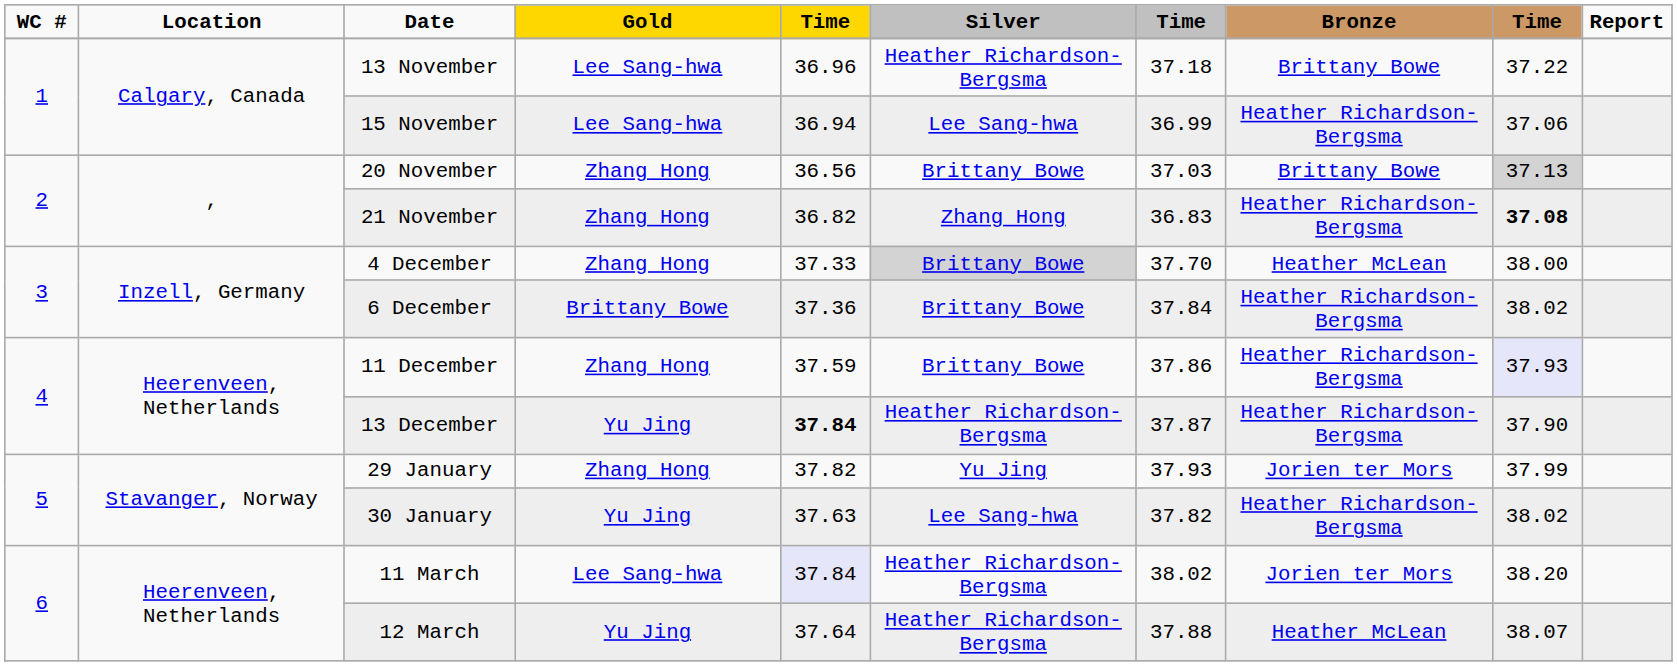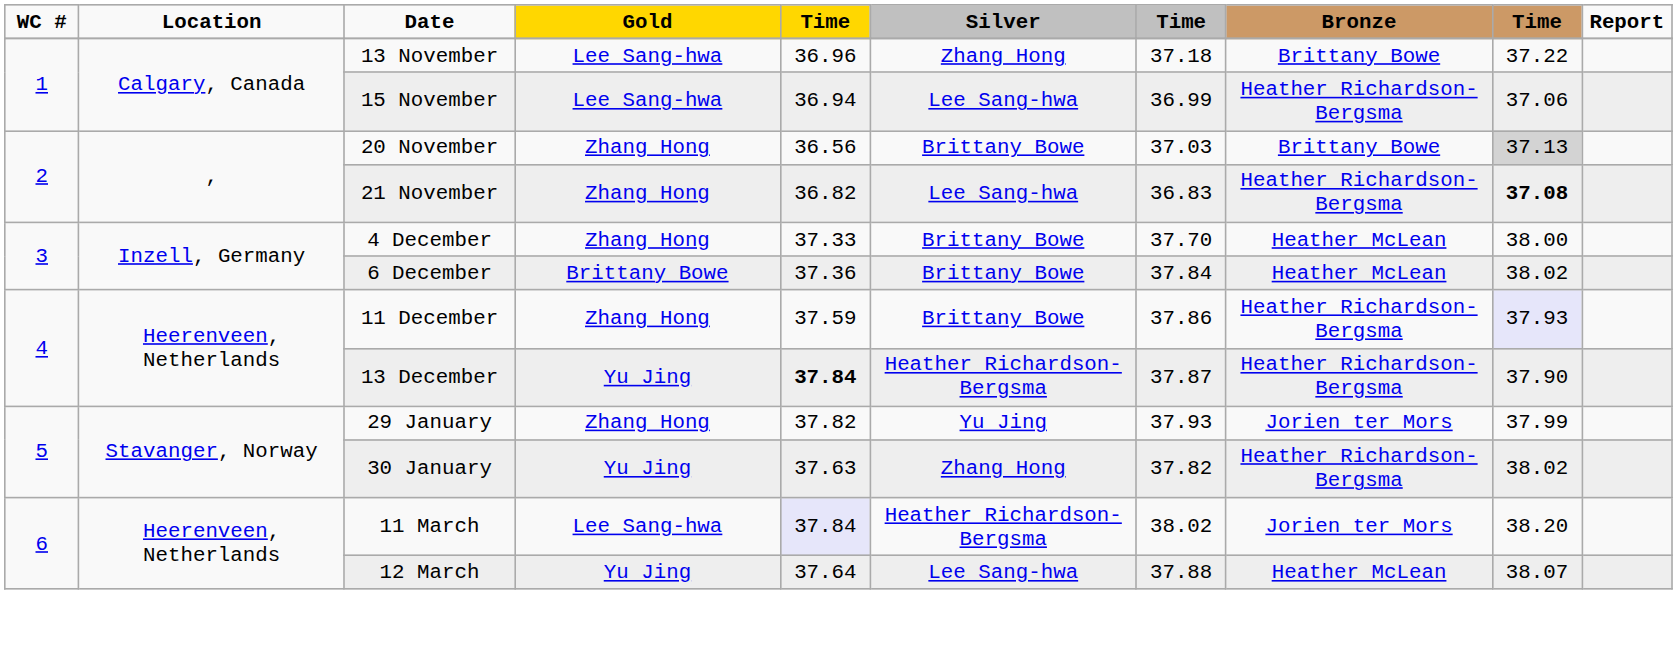 <table class="wikitable">
 <tr>
 <td width="40" align="center"><strong>WC #</strong></td>
 <td width="160" align="center"><strong>Location</strong></td>
 <td width="100" align="center"><strong>Date</strong></td>
 <td width="160" bgcolor="gold" align="center"><strong>Gold</strong></td>
 <td width="50" bgcolor="gold" align="center"><strong>Time</strong></td>
 <td width="160" bgcolor="silver" align="center"><strong>Silver</strong></td>
 <td width="50" bgcolor="silver" align="center"><strong>Time</strong></td>
 <td width="160" bgcolor="#CC9966" align="center"><strong>Bronze</strong></td>
 <td width="50" bgcolor="#CC9966" align="center"><strong>Time</strong></td>
 <td width="50" align="center"><strong>Report</strong></td>
 </tr>
 <tr bgcolor="#cccccc">
 </tr>
 <tr>
 <td rowspan=2 align="center"><a href='#'>1</a></td>
 <td rowspan=2 align="center"><a href='#'>Calgary</a>, Canada</td>
 <td align="center">13 November</td>
 <td align="center"><a href='#'>Lee Sang-hwa</a><br><small></small></td>
 <td align="center">36.96</td>
-<td align="center"><a href='#'>Heather Richardson-Bergsma</a><br><small></small></td>
+<td align="center"><a href='#'>Zhang Hong</a><br><small></small></td>
 <td align="center">37.18</td>
 <td align="center"><a href='#'>Brittany Bowe</a><br><small></small></td>
 <td align="center">37.22</td>
 <td align="center"></td>
 </tr>
 <tr bgcolor="#eeeeee">
 <td align="center">15 November</td>
 <td align="center"><a href='#'>Lee Sang-hwa</a><br><small></small></td>
 <td align="center">36.94</td>
 <td align="center"><a href='#'>Lee Sang-hwa</a><br><small></small></td>
 <td align="center">36.99</td>
 <td align="center"><a href='#'>Heather Richardson-Bergsma</a><br><small></small></td>
 <td align="center">37.06</td>
 <td align="center"></td>
 </tr>
 <tr>
 <td rowspan=2 align="center"><a href='#'>2</a></td>
 <td rowspan=2 align="center">, </td>
 <td align="center">20 November</td>
 <td align="center"><a href='#'>Zhang Hong</a><br><small></small></td>
 <td align="center">36.56</td>
 <td align="center"><a href='#'>Brittany Bowe</a><br><small></small></td>
 <td align="center">37.03</td>
 <td align="center"><a href='#'>Brittany Bowe</a><br><small></small></td>
 <td align="center" style="background: lightgrey;">37.13</td>
 <td align="center"></td>
 </tr>
 <tr bgcolor="#eeeeee">
 <td align="center">21 November</td>
 <td align="center"><a href='#'>Zhang Hong</a><br><small></small></td>
 <td align="center">36.82</td>
-<td align="center"><a href='#'>Zhang Hong</a><br><small></small></td>
+<td align="center"><a href='#'>Lee Sang-hwa</a><br><small></small></td>
 <td align="center">36.83</td>
 <td align="center"><a href='#'>Heather Richardson-Bergsma</a><br><small></small></td>
 <td align="center"><strong>37.08</strong></td>
 <td align="center"></td>
 </tr>
 <tr>
 <td rowspan=2 align="center"><a href='#'>3</a></td>
 <td rowspan=2 align="center"><a href='#'>Inzell</a>, Germany</td>
 <td align="center">4 December</td>
 <td align="center"><a href='#'>Zhang Hong</a><br><small></small></td>
 <td align="center">37.33</td>
-<td align="center" style="background: lightgrey;"><a href='#'>Brittany Bowe</a><br><small></small></td>
+<td align="center"><a href='#'>Brittany Bowe</a><br><small></small></td>
 <td align="center">37.70</td>
 <td align="center"><a href='#'>Heather McLean</a><br><small></small></td>
 <td align="center">38.00</td>
 <td align="center"></td>
 </tr>
 <tr bgcolor="#eeeeee">
 <td align="center">6 December</td>
 <td align="center"><a href='#'>Brittany Bowe</a><br><small></small></td>
 <td align="center">37.36</td>
 <td align="center"><a href='#'>Brittany Bowe</a><br><small></small></td>
 <td align="center">37.84</td>
-<td align="center"><a href='#'>Heather Richardson-Bergsma</a><br><small></small></td>
+<td align="center"><a href='#'>Heather McLean</a><br><small></small></td>
 <td align="center">38.02</td>
 <td align="center"></td>
 </tr>
 <tr>
 <td rowspan=2 align="center"><a href='#'>4</a></td>
 <td rowspan=2 align="center"><a href='#'>Heerenveen</a>, Netherlands</td>
 <td align="center">11 December</td>
 <td align="center"><a href='#'>Zhang Hong</a><br><small></small></td>
 <td align="center">37.59</td>
 <td align="center"><a href='#'>Brittany Bowe</a><br><small></small></td>
 <td align="center">37.86</td>
 <td align="center"><a href='#'>Heather Richardson-Bergsma</a><br><small></small></td>
 <td align="center" style="background: lavender;">37.93</td>
 <td align="center"></td>
 </tr>
 <tr bgcolor="#eeeeee">
 <td align="center">13 December</td>
 <td align="center"><a href='#'>Yu Jing</a><br><small></small></td>
 <td align="center"><strong>37.84</strong></td>
 <td align="center"><a href='#'>Heather Richardson-Bergsma</a><br><small></small></td>
 <td align="center">37.87</td>
 <td align="center"><a href='#'>Heather Richardson-Bergsma</a><br><small></small></td>
 <td align="center">37.90</td>
 <td align="center"></td>
 </tr>
 <tr>
 <td rowspan=2 align="center"><a href='#'>5</a></td>
 <td rowspan=2 align="center"><a href='#'>Stavanger</a>, Norway</td>
 <td align="center">29 January</td>
 <td align="center"><a href='#'>Zhang Hong</a><br><small></small></td>
 <td align="center">37.82</td>
 <td align="center"><a href='#'>Yu Jing</a><br><small></small></td>
 <td align="center">37.93</td>
 <td align="center"><a href='#'>Jorien ter Mors</a><br><small></small></td>
 <td align="center">37.99</td>
 <td align="center"></td>
 </tr>
 <tr bgcolor="#eeeeee">
 <td align="center">30 January</td>
 <td align="center"><a href='#'>Yu Jing</a><br><small></small></td>
 <td align="center">37.63</td>
-<td align="center"><a href='#'>Lee Sang-hwa</a><br><small></small></td>
+<td align="center"><a href='#'>Zhang Hong</a><br><small></small></td>
 <td align="center">37.82</td>
 <td align="center"><a href='#'>Heather Richardson-Bergsma</a><br><small></small></td>
 <td align="center">38.02</td>
 <td align="center"></td>
 </tr>
 <tr>
 <td rowspan=2 align="center"><a href='#'>6</a></td>
 <td rowspan=2 align="center"><a href='#'>Heerenveen</a>, Netherlands</td>
 <td align="center">11 March</td>
 <td align="center"><a href='#'>Lee Sang-hwa</a><br><small></small></td>
 <td align="center" style="background: lavender;">37.84</td>
 <td align="center"><a href='#'>Heather Richardson-Bergsma</a><br><small></small></td>
 <td align="center">38.02</td>
 <td align="center"><a href='#'>Jorien ter Mors</a><br><small></small></td>
 <td align="center">38.20</td>
 <td align="center"></td>
 </tr>
 <tr bgcolor="#eeeeee">
 <td align="center">12 March</td>
 <td align="center"><a href='#'>Yu Jing</a><br><small></small></td>
 <td align="center">37.64</td>
-<td align="center"><a href='#'>Heather Richardson-Bergsma</a><br><small></small></td>
+<td align="center"><a href='#'>Lee Sang-hwa</a><br><small></small></td>
 <td align="center">37.88</td>
 <td align="center"><a href='#'>Heather McLean</a><br><small></small></td>
 <td align="center">38.07</td>
 <td align="center"></td>
 </tr>
 </table>
